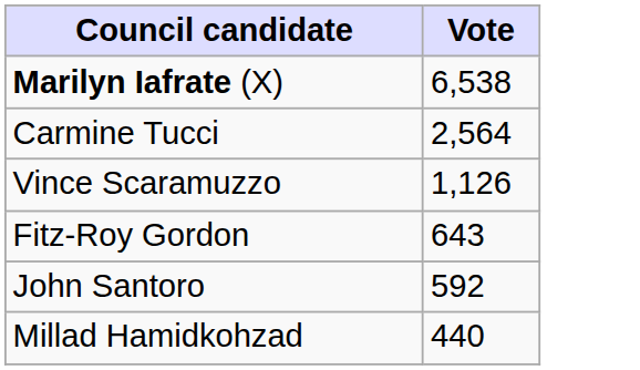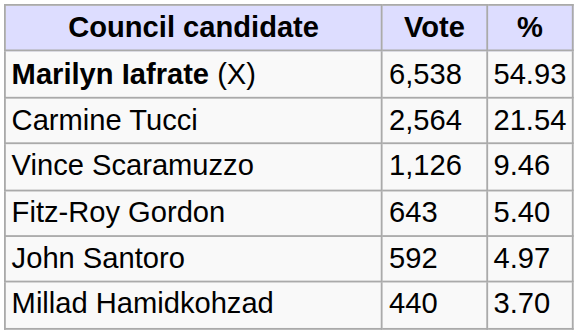 <table class="wikitable">
 <tr>
 <th style="background:#ddf; width:200px;">Council candidate</th>
 <th style="background:#ddf; width:50px;">Vote</th>
+<th style="background:#ddf; width:30px;">%</th>
 </tr>
 <tr>
 <td><strong>Marilyn Iafrate</strong> (X)</td>
 <td>6,538</td>
+<td>54.93</td>
 </tr>
 <tr>
 <td>Carmine Tucci</td>
 <td>2,564</td>
+<td>21.54</td>
 </tr>
 <tr>
 <td>Vince Scaramuzzo</td>
 <td>1,126</td>
+<td>9.46</td>
 </tr>
 <tr>
 <td>Fitz-Roy Gordon</td>
 <td>643</td>
+<td>5.40</td>
 </tr>
 <tr>
 <td>John Santoro</td>
 <td>592</td>
+<td>4.97</td>
 </tr>
 <tr>
 <td>Millad Hamidkohzad</td>
 <td>440</td>
+<td>3.70</td>
 </tr>
 </table>
